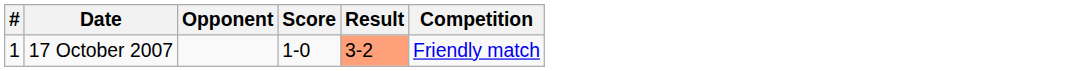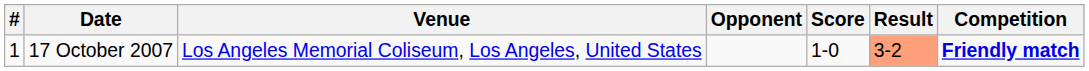 <table class="wikitable">
 <tr>
 <th>#</th>
 <th>Date</th>
+<th>Venue</th>
 <th>Opponent</th>
 <th>Score</th>
 <th>Result</th>
 <th>Competition</th>
 </tr>
 <tr>
 <td>1</td>
 <td>17 October 2007</td>
+<td><a href='#'>Los Angeles Memorial Coliseum</a>, <a href='#'>Los Angeles</a>, <a href='#'>United States</a></td>
 <td></td>
 <td>1-0</td>
 <td style="background: lightsalmon;">3-2</td>
-<td><a href='#'>Friendly match</a></td>
+<td><strong><a href='#'>Friendly match</a></strong></td>
 </tr>
 </table>
